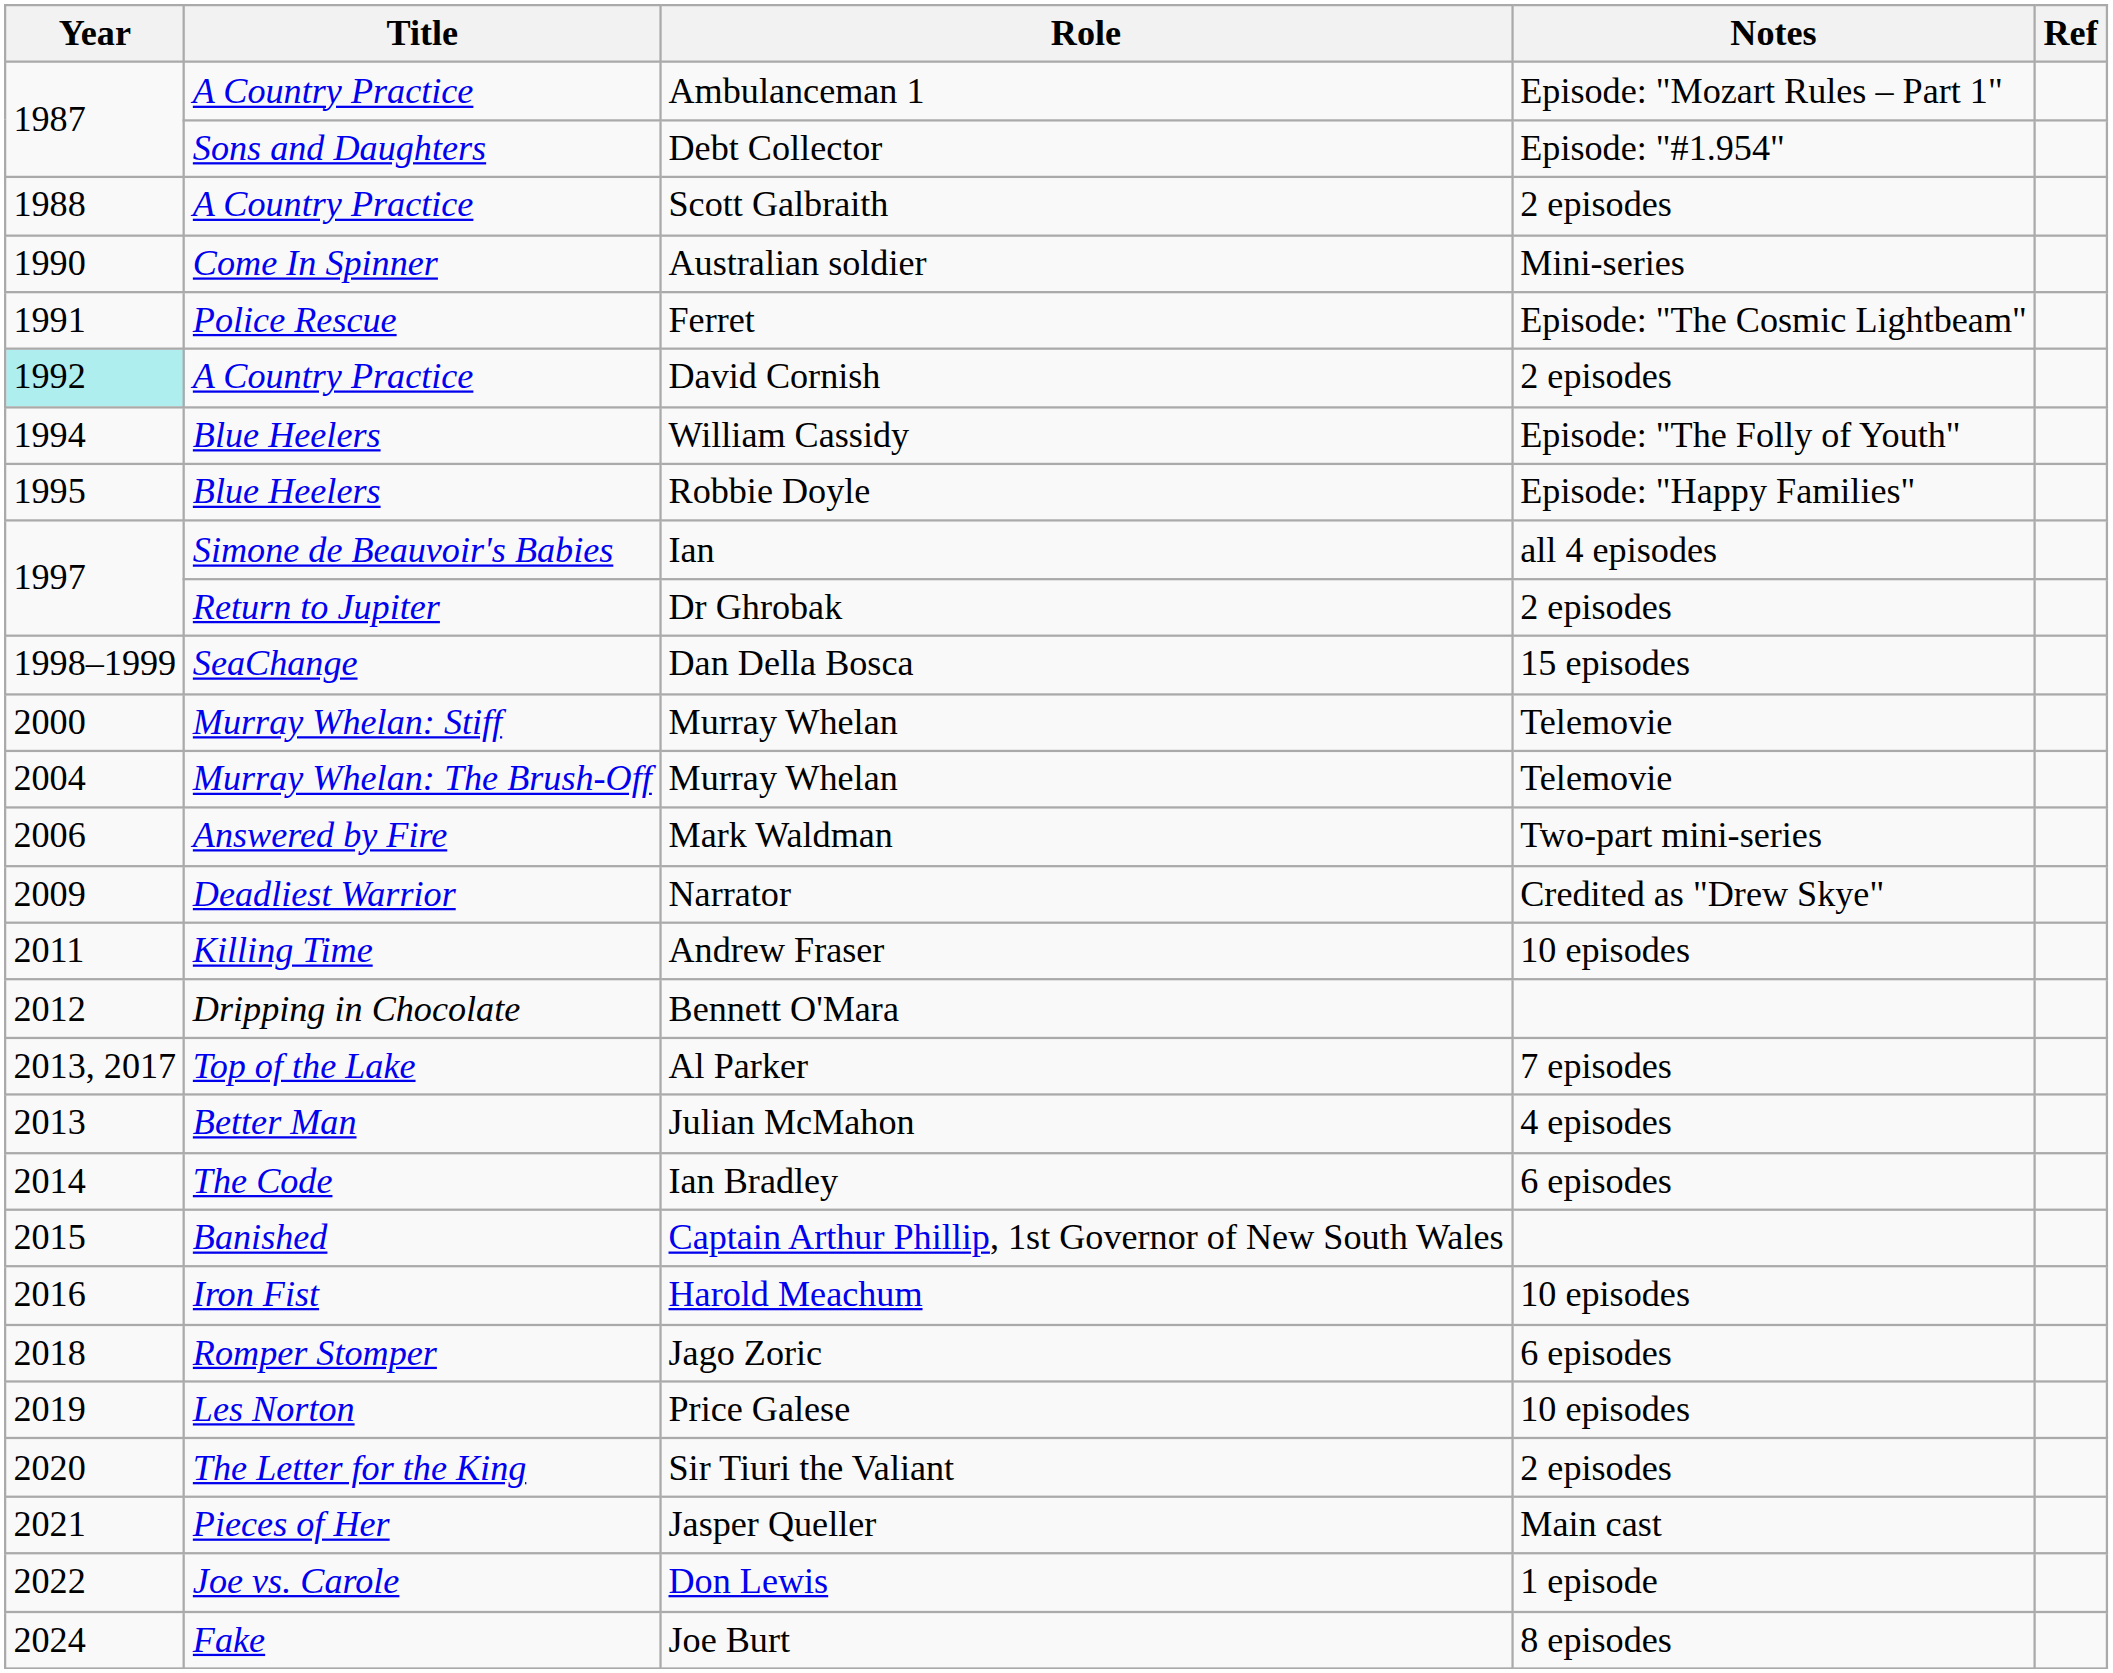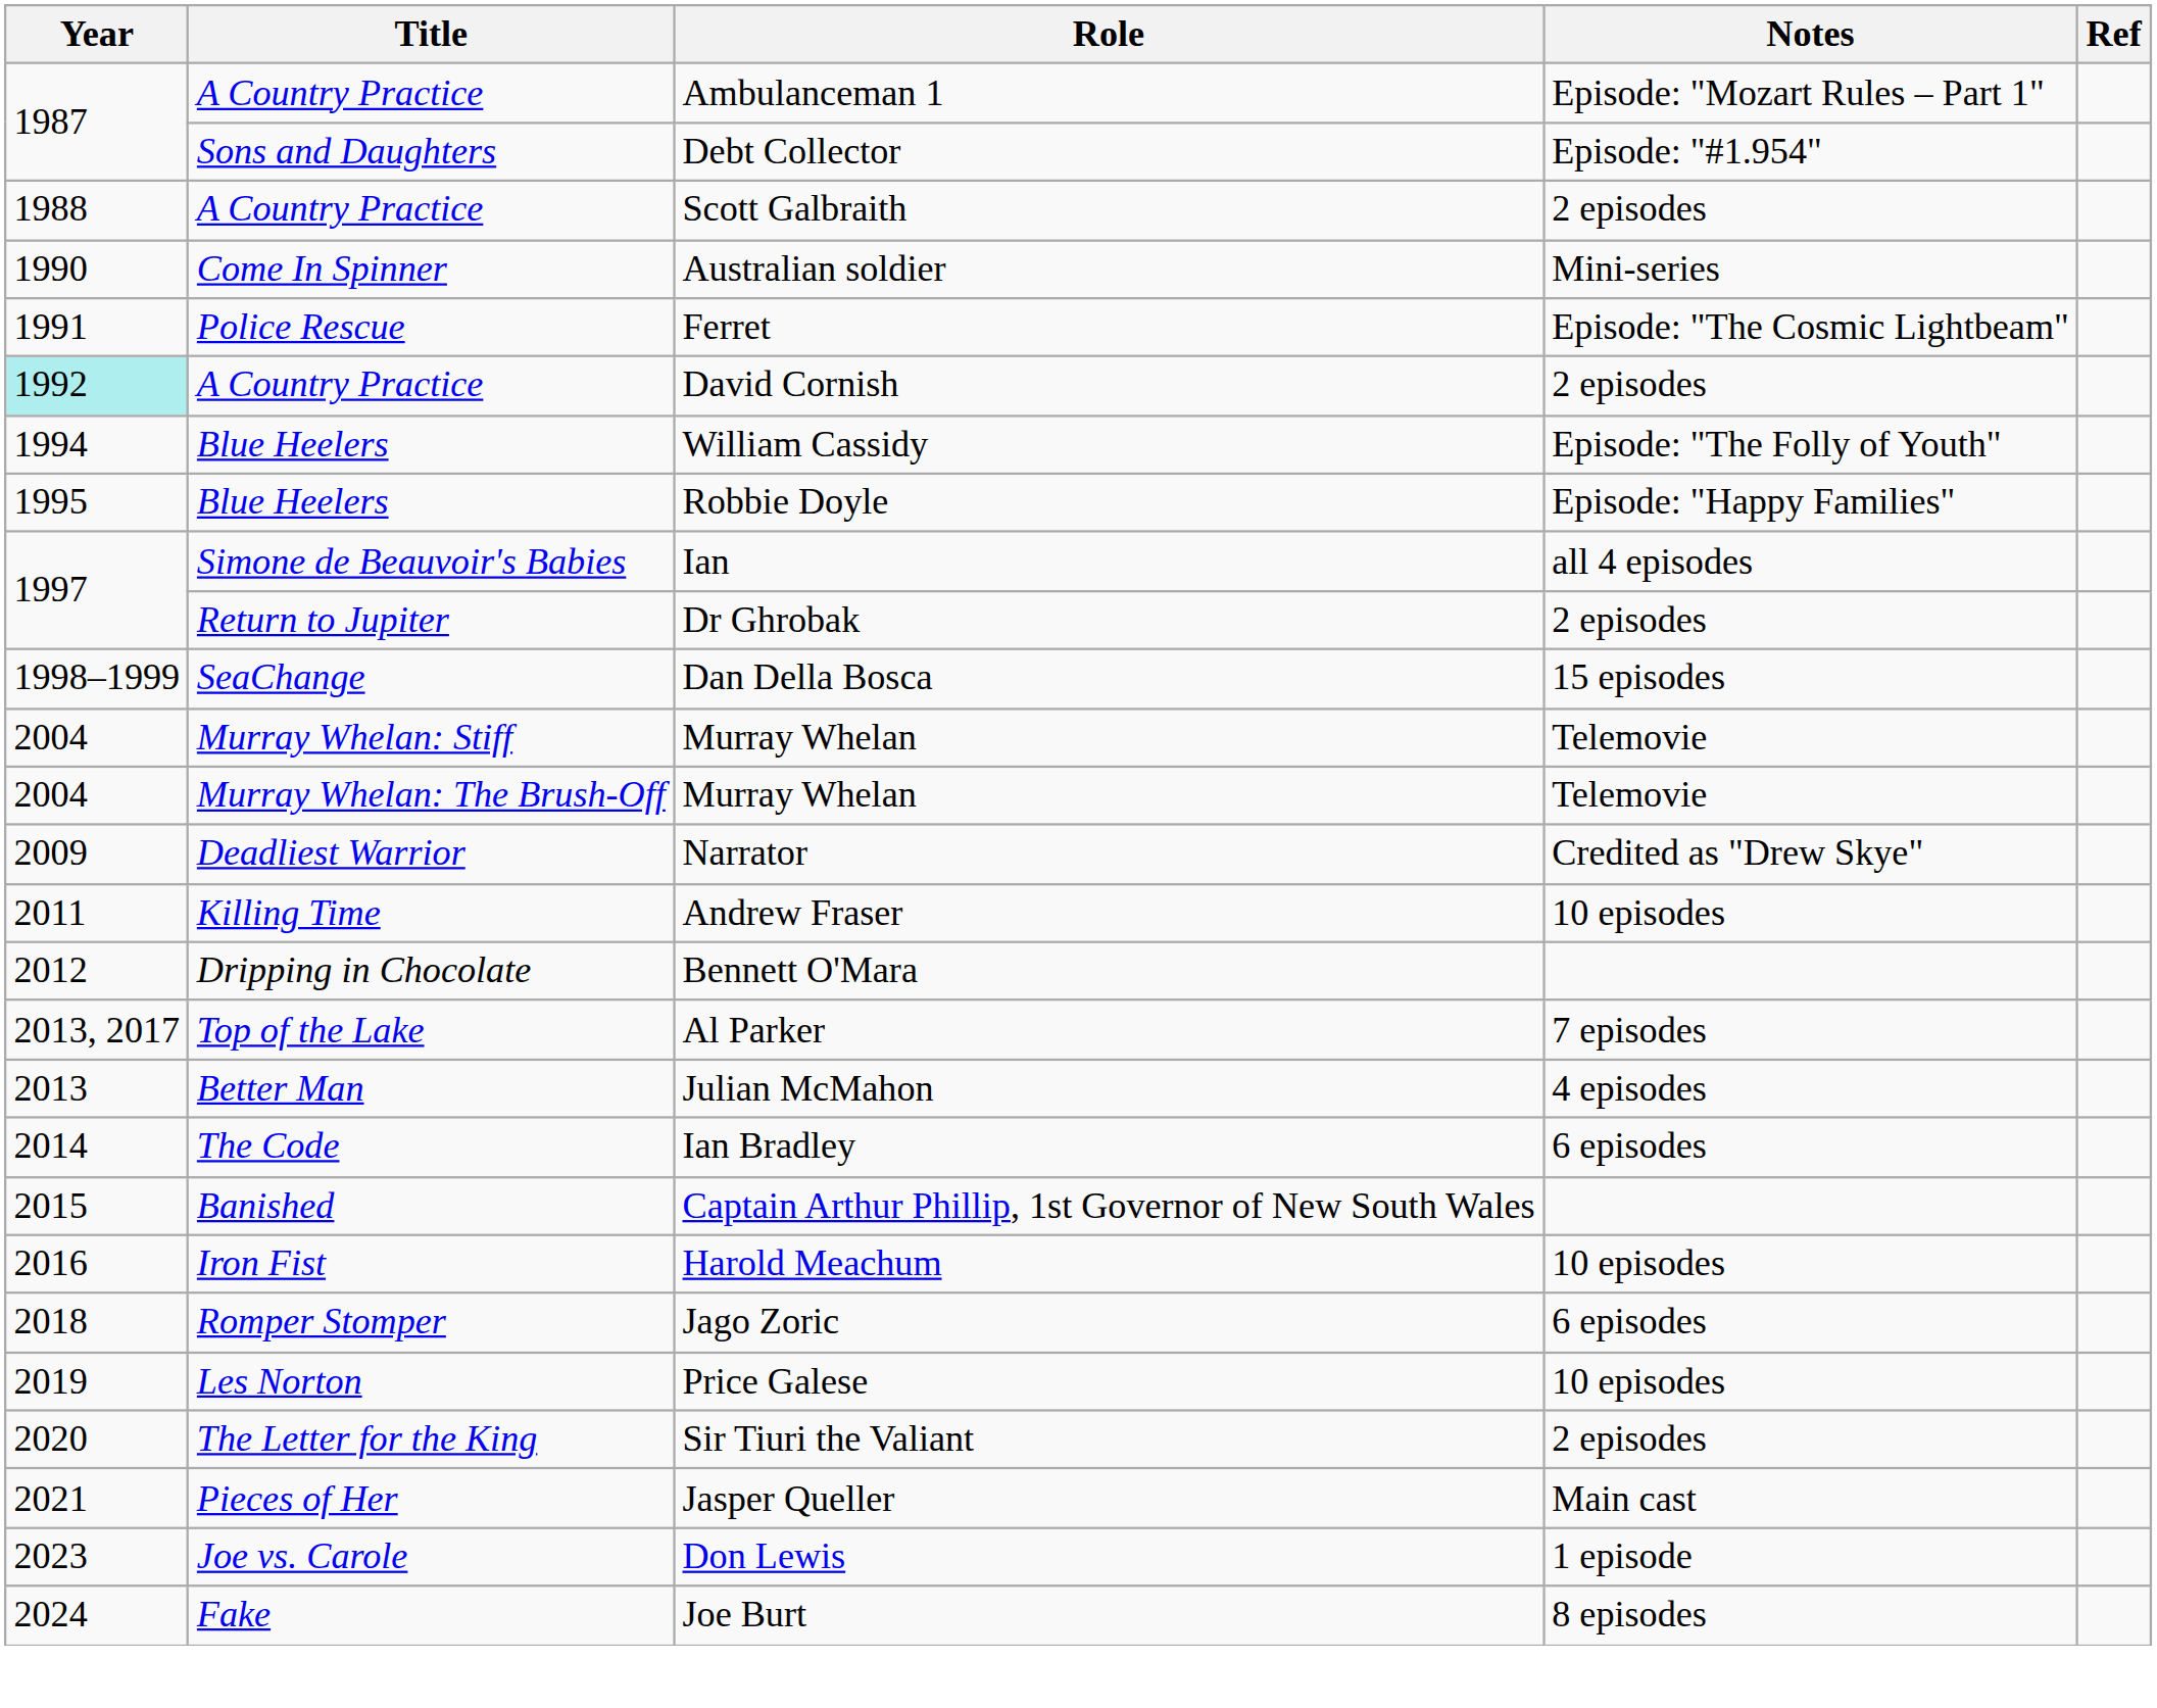 <table class="wikitable sortable">
 <tr>
 <th>Year</th>
 <th>Title</th>
 <th>Role</th>
 <th>Notes</th>
 <th>Ref</th>
 </tr>
 <tr>
 <td rowspan="2">1987</td>
 <td><em><a href='#'>A Country Practice</a></em></td>
 <td>Ambulanceman 1</td>
 <td>Episode: "Mozart Rules – Part 1"</td>
 <td></td>
 </tr>
 <tr>
 <td><em><a href='#'>Sons and Daughters</a></em></td>
 <td>Debt Collector</td>
 <td>Episode: "#1.954"</td>
 <td></td>
 </tr>
 <tr>
 <td>1988</td>
 <td><em><a href='#'>A Country Practice</a></em></td>
 <td>Scott Galbraith</td>
 <td>2 episodes</td>
 <td></td>
 </tr>
 <tr>
 <td>1990</td>
 <td><em><a href='#'>Come In Spinner</a></em></td>
 <td>Australian soldier</td>
 <td>Mini-series</td>
 <td></td>
 </tr>
 <tr>
 <td>1991</td>
 <td><em><a href='#'>Police Rescue</a></em></td>
 <td>Ferret</td>
 <td>Episode: "The Cosmic Lightbeam"</td>
 <td></td>
 </tr>
 <tr>
 <td style="background: paleturquoise;">1992</td>
 <td><em><a href='#'>A Country Practice</a></em></td>
 <td>David Cornish</td>
 <td>2 episodes</td>
 <td></td>
 </tr>
 <tr>
 <td>1994</td>
 <td><em><a href='#'>Blue Heelers</a></em></td>
 <td>William Cassidy</td>
 <td>Episode: "The Folly of Youth"</td>
 <td></td>
 </tr>
 <tr>
 <td>1995</td>
 <td><em><a href='#'>Blue Heelers</a></em></td>
 <td>Robbie Doyle</td>
 <td>Episode: "Happy Families"</td>
 <td></td>
 </tr>
 <tr>
 <td rowspan="2">1997</td>
 <td><em><a href='#'>Simone de Beauvoir's Babies</a></em></td>
 <td>Ian</td>
 <td>all 4 episodes</td>
 <td></td>
 </tr>
 <tr>
 <td><em><a href='#'>Return to Jupiter</a></em></td>
 <td>Dr Ghrobak</td>
 <td>2 episodes</td>
 <td></td>
 </tr>
 <tr>
 <td>1998–1999</td>
 <td><em><a href='#'>SeaChange</a></em></td>
 <td>Dan Della Bosca</td>
 <td>15 episodes</td>
 <td></td>
 </tr>
 <tr>
-<td>2000</td>
+<td>2004</td>
 <td><em><a href='#'>Murray Whelan: Stiff</a></em></td>
 <td>Murray Whelan</td>
 <td>Telemovie</td>
 <td></td>
 </tr>
 <tr>
 <td>2004</td>
 <td><em><a href='#'>Murray Whelan: The Brush-Off</a></em></td>
 <td>Murray Whelan</td>
 <td>Telemovie</td>
-<td></td>
-</tr>
-<tr>
-<td>2006</td>
-<td><em><a href='#'>Answered by Fire</a></em></td>
-<td>Mark Waldman</td>
-<td>Two-part mini-series</td>
 <td></td>
 </tr>
 <tr>
 <td>2009</td>
 <td><em><a href='#'>Deadliest Warrior</a></em></td>
 <td>Narrator</td>
 <td>Credited as "Drew Skye"</td>
 <td></td>
 </tr>
 <tr>
 <td>2011</td>
 <td><em><a href='#'>Killing Time</a></em></td>
 <td>Andrew Fraser</td>
 <td>10 episodes</td>
 <td></td>
 </tr>
 <tr>
 <td>2012</td>
 <td><em>Dripping in Chocolate</em></td>
 <td>Bennett O'Mara</td>
 <td></td>
 <td></td>
 </tr>
 <tr>
 <td>2013, 2017</td>
 <td><em><a href='#'>Top of the Lake</a></em></td>
 <td>Al Parker</td>
 <td>7 episodes</td>
 <td></td>
 </tr>
 <tr>
 <td>2013</td>
 <td><em><a href='#'>Better Man</a></em></td>
 <td>Julian McMahon</td>
 <td>4 episodes</td>
 <td></td>
 </tr>
 <tr>
 <td>2014</td>
 <td><em><a href='#'>The Code</a></em></td>
 <td>Ian Bradley</td>
 <td>6 episodes</td>
 <td></td>
 </tr>
 <tr>
 <td>2015</td>
 <td><em><a href='#'>Banished</a></em></td>
 <td><a href='#'>Captain Arthur Phillip</a>, 1st Governor of New South Wales</td>
 <td></td>
 <td></td>
 </tr>
 <tr>
 <td>2016</td>
 <td><em><a href='#'>Iron Fist</a></em></td>
 <td><a href='#'>Harold Meachum</a></td>
 <td>10 episodes</td>
 <td></td>
 </tr>
 <tr>
 <td>2018</td>
 <td><em><a href='#'>Romper Stomper</a></em></td>
 <td>Jago Zoric</td>
 <td>6 episodes</td>
 <td></td>
 </tr>
 <tr>
 <td>2019</td>
 <td><em><a href='#'>Les Norton</a></em></td>
 <td>Price Galese</td>
 <td>10 episodes</td>
 <td></td>
 </tr>
 <tr>
 <td>2020</td>
 <td><em><a href='#'>The Letter for the King</a></em></td>
 <td>Sir Tiuri the Valiant</td>
 <td>2 episodes</td>
 <td></td>
 </tr>
 <tr>
 <td>2021</td>
 <td><em><a href='#'>Pieces of Her</a></em></td>
 <td>Jasper Queller</td>
 <td>Main cast</td>
 <td></td>
 </tr>
 <tr>
-<td>2022</td>
+<td>2023</td>
 <td><em><a href='#'>Joe vs. Carole</a></em></td>
 <td><a href='#'>Don Lewis</a></td>
 <td>1 episode</td>
 <td></td>
 </tr>
 <tr>
 <td>2024</td>
 <td><em><a href='#'>Fake</a></em></td>
 <td>Joe Burt</td>
 <td>8 episodes</td>
 <td></td>
 </tr>
 </table>
